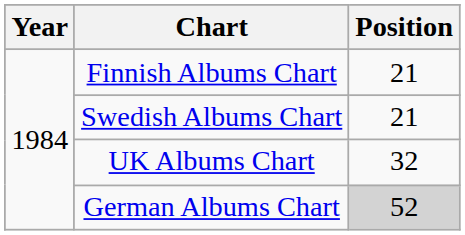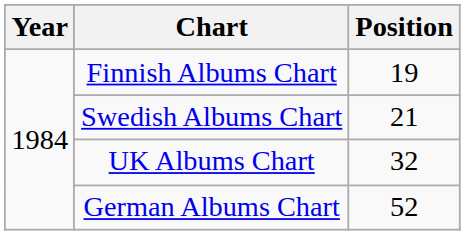 <table class="wikitable">
 <tr>
 <th align="center">Year</th>
 <th align="center">Chart</th>
 <th align="center">Position</th>
 </tr>
 <tr>
 <td align="center" rowspan="4">1984</td>
 <td align="center"><a href='#'>Finnish Albums Chart</a></td>
-<td align="center">21</td>
+<td align="center">19</td>
 </tr>
 <tr>
 <td align="center"><a href='#'>Swedish Albums Chart</a></td>
 <td align="center">21</td>
 </tr>
 <tr>
 <td align="center"><a href='#'>UK Albums Chart</a></td>
 <td align="center">32</td>
 </tr>
 <tr>
 <td align="center"><a href='#'>German Albums Chart</a></td>
-<td align="center" style="background: lightgrey;">52</td>
+<td align="center">52</td>
 </tr>
 </table>
